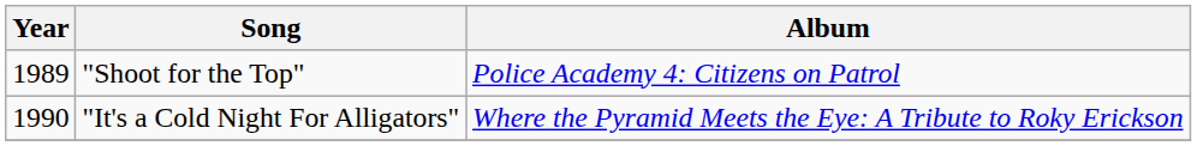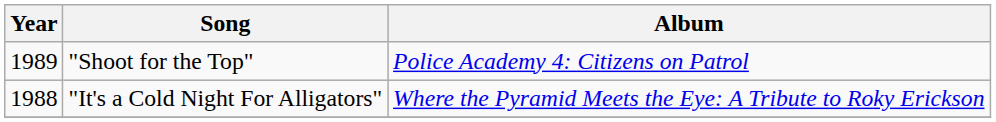 <table class="wikitable">
 <tr>
 <th>Year</th>
 <th>Song</th>
 <th>Album</th>
 </tr>
 <tr>
 <td>1989</td>
 <td>"Shoot for the Top"</td>
 <td><em><a href='#'>Police Academy 4: Citizens on Patrol</a></em></td>
 </tr>
 <tr>
-<td>1990</td>
+<td>1988</td>
 <td>"It's a Cold Night For Alligators"</td>
 <td><em><a href='#'>Where the Pyramid Meets the Eye: A Tribute to Roky Erickson</a></em></td>
 </tr>
 <tr>
 </tr>
 </table>
